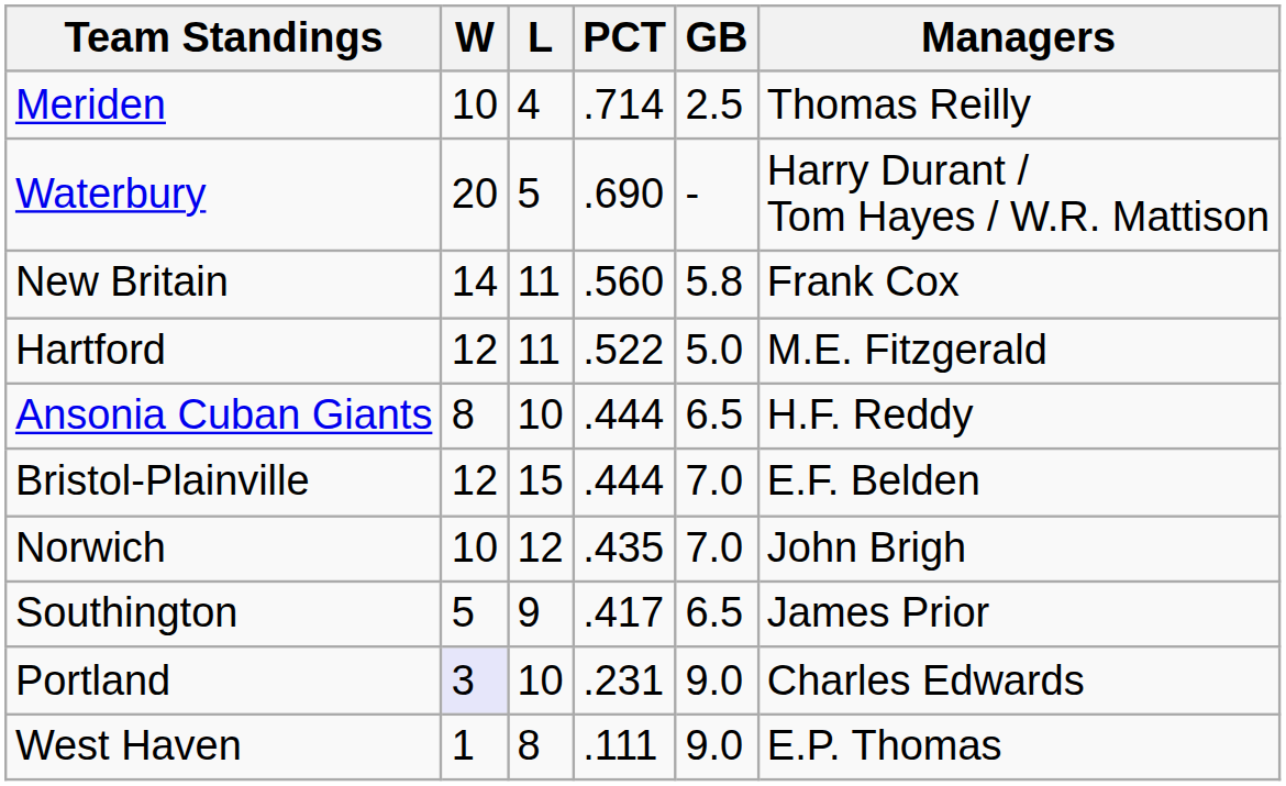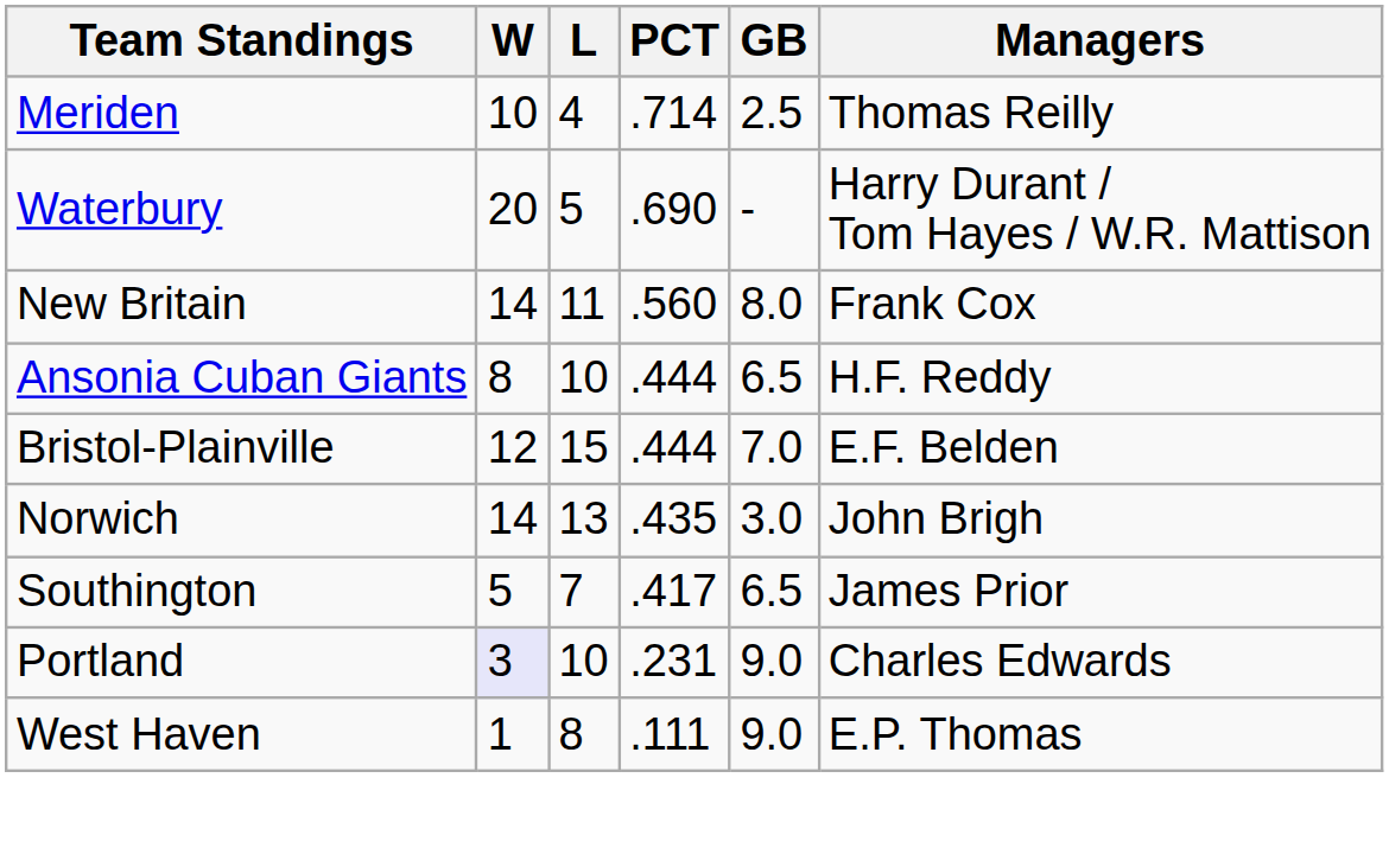 <table class="wikitable">
 <tr>
 <th>Team Standings</th>
 <th>W</th>
 <th>L</th>
 <th>PCT</th>
 <th>GB</th>
 <th>Managers</th>
 </tr>
 <tr>
 <td><a href='#'>Meriden</a></td>
 <td>10</td>
 <td>4</td>
 <td>.714</td>
 <td>2.5</td>
 <td>Thomas Reilly</td>
 </tr>
 <tr>
 <td><a href='#'>Waterbury</a></td>
 <td>20</td>
 <td>5</td>
 <td>.690</td>
 <td>-</td>
 <td>Harry Durant /<br>Tom Hayes / W.R. Mattison</td>
 </tr>
 <tr>
 <td>New Britain</td>
 <td>14</td>
 <td>11</td>
 <td>.560</td>
-<td>5.8</td>
+<td>8.0</td>
 <td>Frank Cox</td>
-</tr>
-<tr>
-<td>Hartford</td>
-<td>12</td>
-<td>11</td>
-<td>.522</td>
-<td>5.0</td>
-<td>M.E. Fitzgerald</td>
 </tr>
 <tr>
 <td><a href='#'>Ansonia Cuban Giants</a></td>
 <td>8</td>
 <td>10</td>
 <td>.444</td>
 <td>6.5</td>
 <td>H.F. Reddy</td>
 </tr>
 <tr>
 <td>Bristol-Plainville</td>
 <td>12</td>
 <td>15</td>
 <td>.444</td>
 <td>7.0</td>
 <td>E.F. Belden</td>
 </tr>
 <tr>
 <td>Norwich</td>
-<td>10</td>
-<td>12</td>
+<td>14</td>
+<td>13</td>
 <td>.435</td>
-<td>7.0</td>
+<td>3.0</td>
 <td>John Brigh</td>
 </tr>
 <tr>
 <td>Southington</td>
 <td>5</td>
-<td>9</td>
+<td>7</td>
 <td>.417</td>
 <td>6.5</td>
 <td>James Prior</td>
 </tr>
 <tr>
 <td>Portland</td>
 <td style="background: lavender;">3</td>
 <td>10</td>
 <td>.231</td>
 <td>9.0</td>
 <td>Charles Edwards</td>
 </tr>
 <tr>
 <td>West Haven</td>
 <td>1</td>
 <td>8</td>
 <td>.111</td>
 <td>9.0</td>
 <td>E.P. Thomas</td>
 </tr>
 </table>
